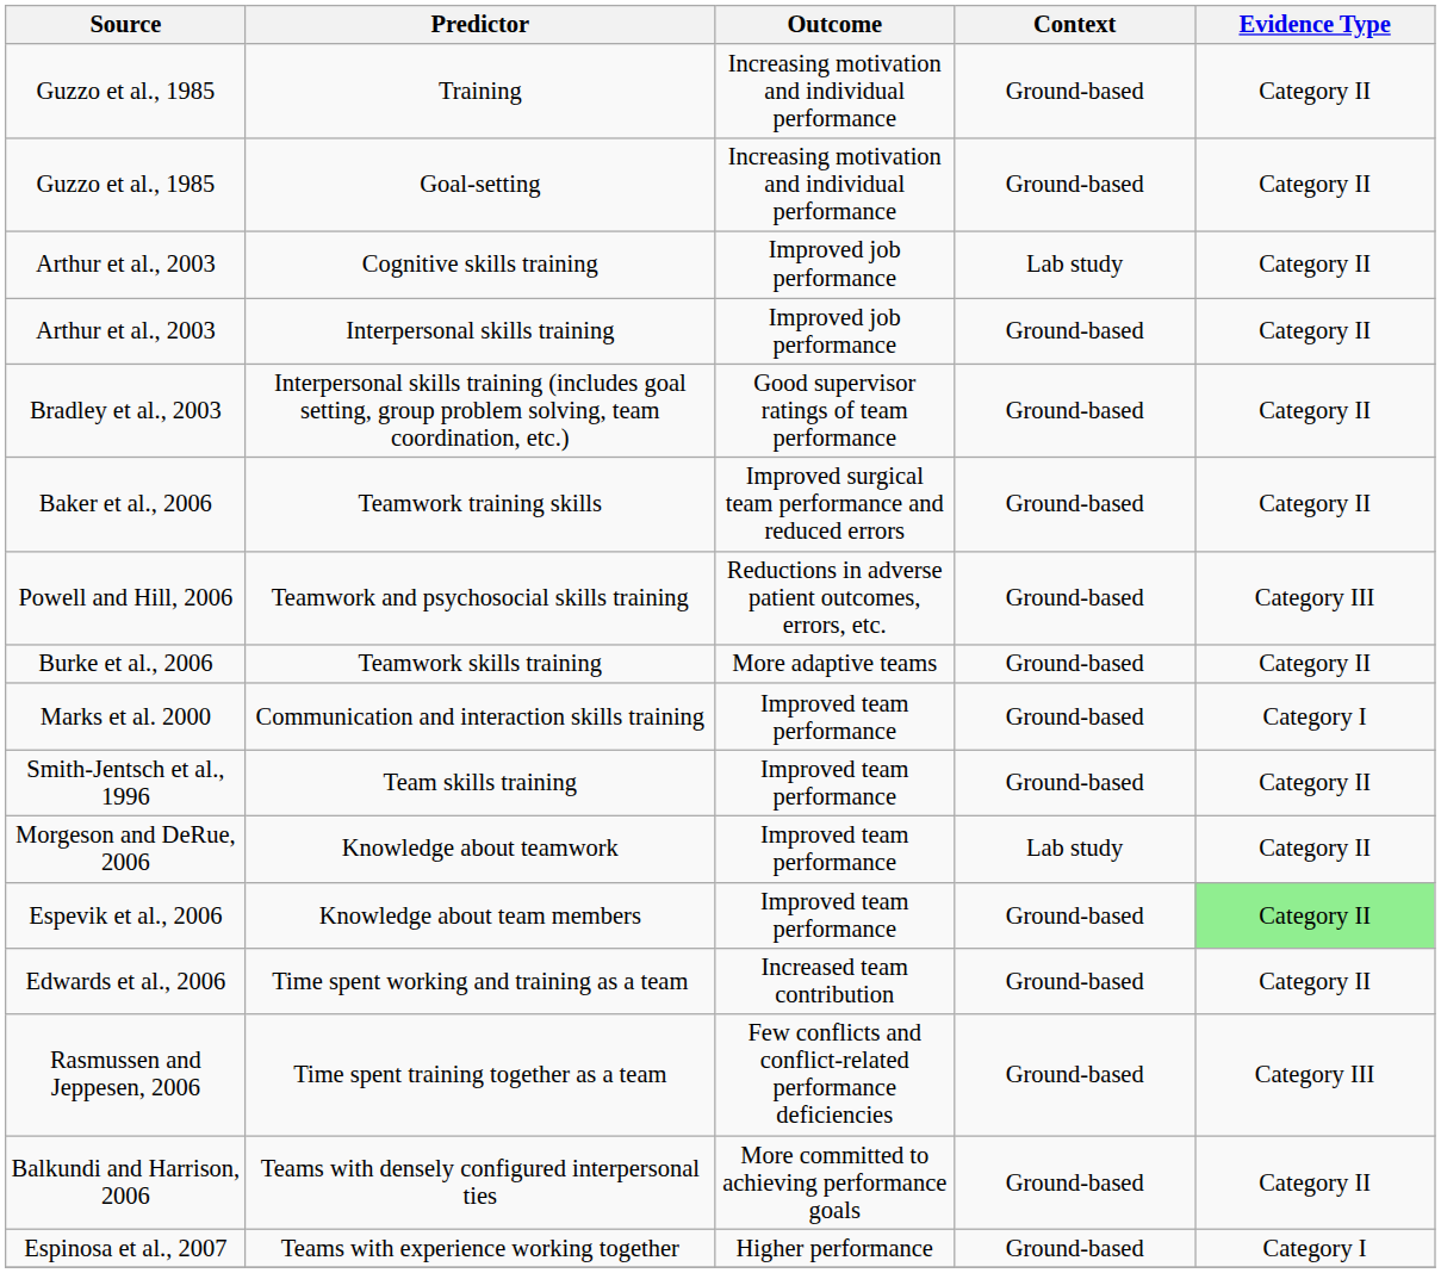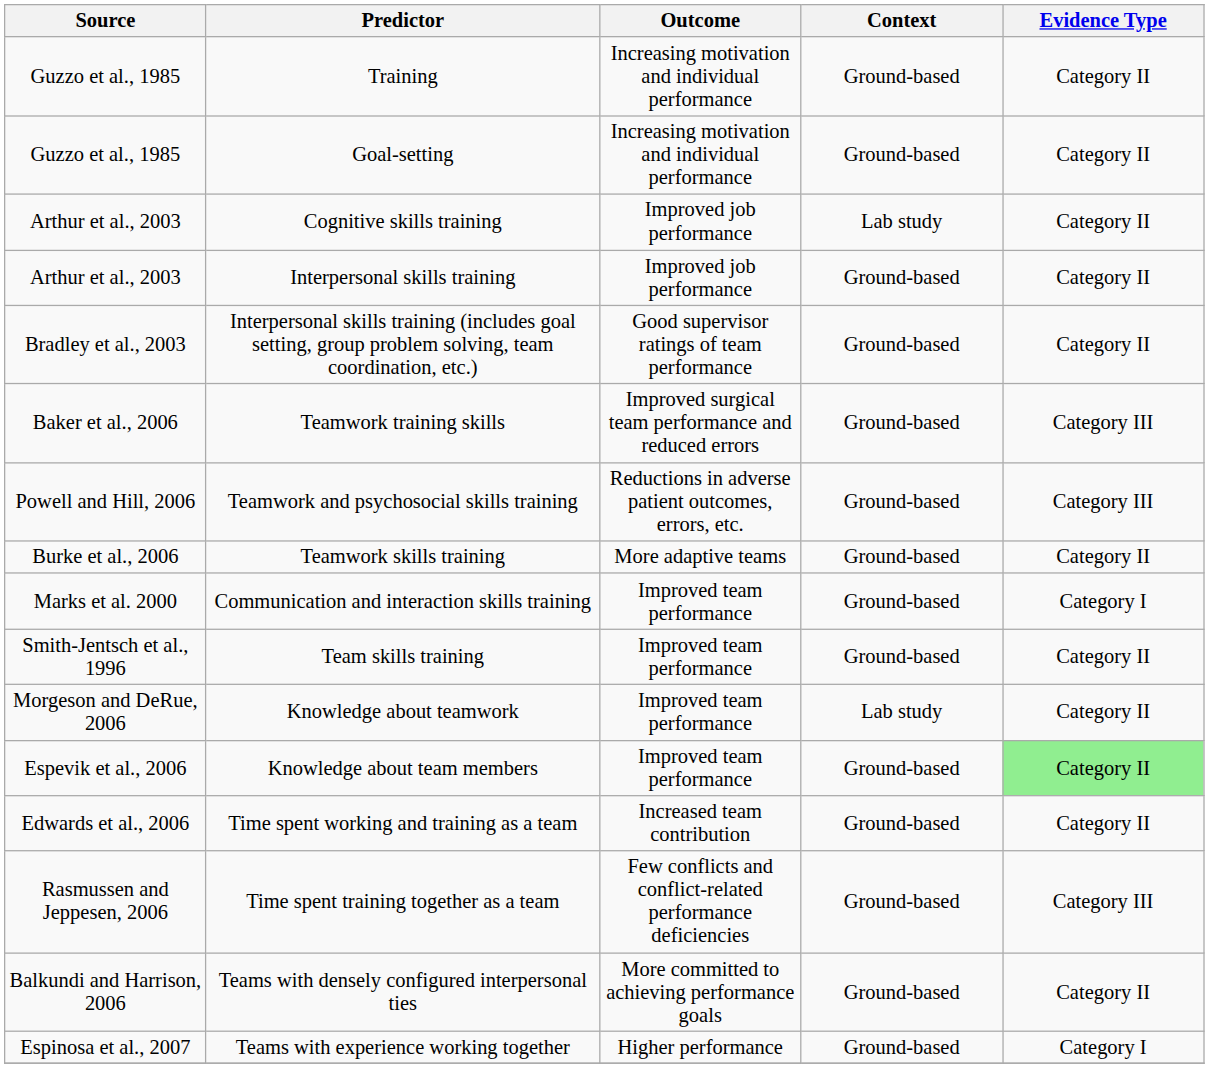 <table class="wikitable" style="text-align: center;">
 <tr>
 <th scope="col" width="150">Source</th>
 <th scope="col" width="300">Predictor</th>
 <th scope="col" width="150">Outcome</th>
 <th scope="col" width="150">Context</th>
 <th scope="col" width="150"><a href='#'>Evidence Type</a></th>
 </tr>
 <tr>
 <td>Guzzo et al., 1985  </td>
 <td>Training</td>
 <td>Increasing motivation and individual performance</td>
 <td>Ground-based</td>
 <td>Category II</td>
 </tr>
 <tr>
 <td>Guzzo et al., 1985</td>
 <td>Goal-setting</td>
 <td>Increasing motivation and individual performance</td>
 <td>Ground-based</td>
 <td>Category II</td>
 </tr>
 <tr>
 <td>Arthur et al., 2003 </td>
 <td>Cognitive skills training</td>
 <td>Improved job performance</td>
 <td>Lab study</td>
 <td>Category II</td>
 </tr>
 <tr>
 <td>Arthur et al., 2003</td>
 <td>Interpersonal skills training</td>
 <td>Improved job performance</td>
 <td>Ground-based</td>
 <td>Category II</td>
 </tr>
 <tr>
 <td>Bradley et al., 2003 </td>
 <td>Interpersonal skills training (includes goal setting, group problem solving, team coordination, etc.)</td>
 <td>Good supervisor ratings of team performance</td>
 <td>Ground-based</td>
 <td>Category II</td>
 </tr>
 <tr>
 <td>Baker et al., 2006 </td>
 <td>Teamwork training skills</td>
 <td>Improved surgical team performance and reduced errors</td>
 <td>Ground-based</td>
-<td>Category II</td>
+<td>Category III</td>
 </tr>
 <tr>
 <td>Powell and Hill, 2006 </td>
 <td>Teamwork and psychosocial skills training</td>
 <td>Reductions in adverse patient outcomes, errors, etc.</td>
 <td>Ground-based</td>
 <td>Category III</td>
 </tr>
 <tr>
 <td>Burke et al., 2006 </td>
 <td>Teamwork skills training</td>
 <td>More adaptive teams</td>
 <td>Ground-based</td>
 <td>Category II</td>
 </tr>
 <tr>
 <td>Marks et al. 2000 </td>
 <td>Communication and interaction skills training</td>
 <td>Improved team performance</td>
 <td>Ground-based</td>
 <td>Category I</td>
 </tr>
 <tr>
 <td>Smith-Jentsch et al., 1996 </td>
 <td>Team skills training</td>
 <td>Improved team performance</td>
 <td>Ground-based</td>
 <td>Category II</td>
 </tr>
 <tr>
 <td>Morgeson and DeRue, 2006 </td>
 <td>Knowledge about teamwork</td>
 <td>Improved team performance</td>
 <td>Lab study</td>
 <td>Category II</td>
 </tr>
 <tr>
 <td>Espevik et al., 2006 </td>
 <td>Knowledge about team members</td>
 <td>Improved team performance</td>
 <td>Ground-based</td>
 <td style="background: lightgreen;">Category II</td>
 </tr>
 <tr>
 <td>Edwards et al., 2006 </td>
 <td>Time spent working and training as a team</td>
 <td>Increased team contribution</td>
 <td>Ground-based</td>
 <td>Category II</td>
 </tr>
 <tr>
 <td>Rasmussen and Jeppesen, 2006 </td>
 <td>Time spent training together as a team</td>
 <td>Few conflicts and conflict-related performance deficiencies</td>
 <td>Ground-based</td>
 <td>Category III</td>
 </tr>
 <tr>
 <td>Balkundi and Harrison, 2006 </td>
 <td>Teams with densely configured interpersonal ties</td>
 <td>More committed to achieving performance goals</td>
 <td>Ground-based</td>
 <td>Category II</td>
 </tr>
 <tr>
 <td>Espinosa et al., 2007 </td>
 <td>Teams with experience working together</td>
 <td>Higher performance</td>
 <td>Ground-based</td>
 <td>Category I</td>
 </tr>
 <tr>
 </tr>
 </table>
